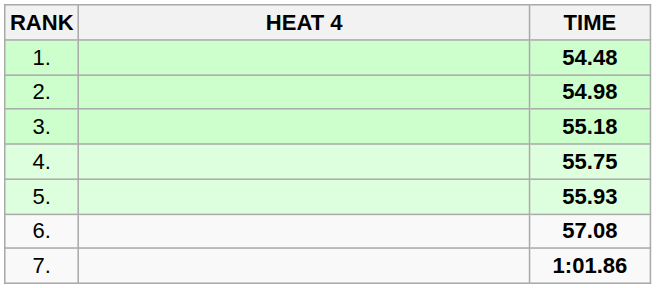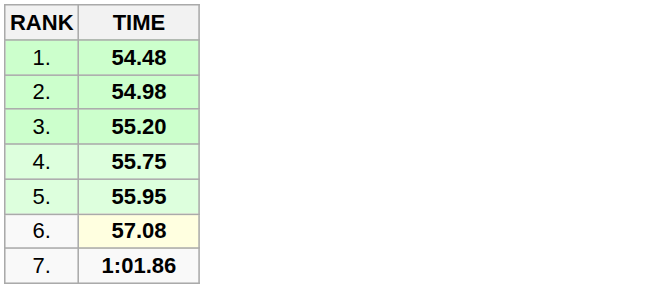 <table class="wikitable" style="border-collapse: collapse; font-size: 90%;">
 <tr>
 <th>RANK</th>
-<th style="width: 20em">HEAT 4</th>
 <th style="width: 5em">TIME</th>
 </tr>
 <tr style="background:#ccffcc;">
 <td align="center">1.</td>
-<td></td>
 <td align="center"><strong>54.48</strong></td>
 </tr>
 <tr style="background:#ccffcc;">
 <td align="center">2.</td>
-<td></td>
 <td align="center"><strong>54.98</strong></td>
 </tr>
 <tr style="background:#ccffcc;">
 <td align="center">3.</td>
-<td></td>
-<td align="center"><strong>55.18</strong></td>
+<td align="center"><strong>55.20</strong></td>
 </tr>
 <tr style="background:#ddffdd;">
 <td align="center">4.</td>
-<td></td>
 <td align="center"><strong>55.75</strong></td>
 </tr>
 <tr style="background:#ddffdd;">
 <td align="center">5.</td>
-<td></td>
-<td align="center"><strong>55.93</strong></td>
+<td align="center"><strong>55.95</strong></td>
 </tr>
 <tr>
 <td align="center">6.</td>
-<td></td>
-<td align="center"><strong>57.08</strong></td>
+<td align="center" style="background: lightyellow;"><strong>57.08</strong></td>
 </tr>
 <tr>
 <td align="center">7.</td>
-<td></td>
 <td align="center"><strong>1:01.86</strong></td>
 </tr>
 </table>
